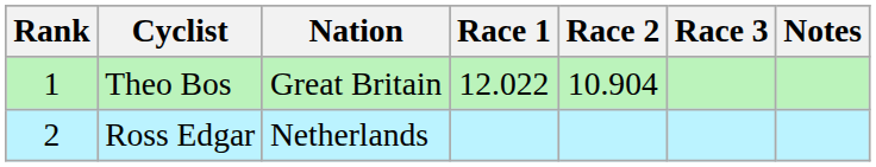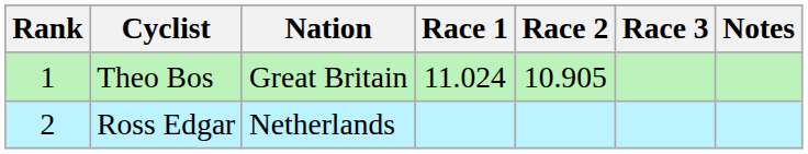 <table class="wikitable sortable" style="text-align:center">
 <tr>
 <th>Rank</th>
 <th>Cyclist</th>
 <th>Nation</th>
 <th>Race 1</th>
 <th>Race 2</th>
 <th>Race 3</th>
 <th>Notes</th>
 </tr>
 <tr bgcolor=bbf3bb>
 <td>1</td>
 <td align=left>Theo Bos</td>
 <td align=left>Great Britain</td>
-<td>12.022</td>
-<td>10.904</td>
+<td>11.024</td>
+<td>10.905</td>
 <td></td>
 <td></td>
 </tr>
 <tr bgcolor=bbf3ff>
 <td>2</td>
 <td align=left>Ross Edgar</td>
 <td align=left>Netherlands</td>
 <td></td>
 <td></td>
 <td></td>
 <td></td>
 </tr>
 </table>
